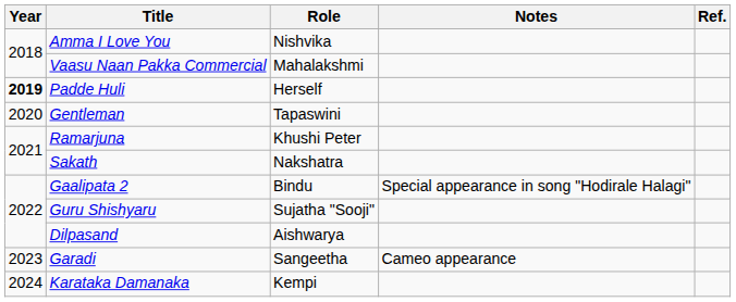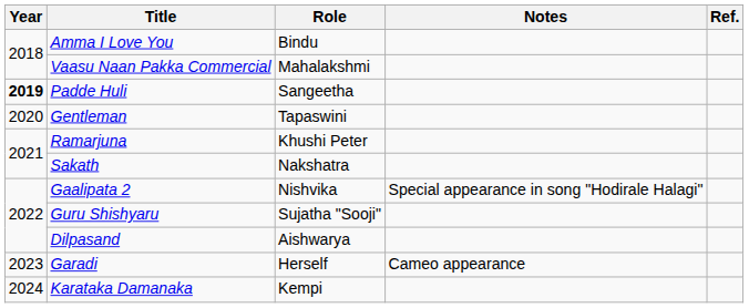 <table class="wikitable sortable">
 <tr>
 <th>Year</th>
 <th>Title</th>
 <th>Role</th>
 <th class="unsortable">Notes</th>
 <th class="unsortable">Ref.</th>
 </tr>
 <tr>
 <td rowspan="2">2018</td>
 <td><em><a href='#'>Amma I Love You</a></em></td>
-<td>Nishvika</td>
+<td>Bindu</td>
 <td></td>
 <td></td>
 </tr>
 <tr>
 <td><em><a href='#'>Vaasu Naan Pakka Commercial</a></em></td>
 <td>Mahalakshmi</td>
 <td></td>
 <td></td>
 </tr>
 <tr>
 <td><strong>2019</strong></td>
 <td><em><a href='#'>Padde Huli</a></em></td>
-<td>Herself</td>
+<td>Sangeetha</td>
 <td></td>
 <td></td>
 </tr>
 <tr>
 <td>2020</td>
 <td><em><a href='#'>Gentleman</a></em></td>
 <td>Tapaswini</td>
 <td></td>
 <td></td>
 </tr>
 <tr>
 <td rowspan="2">2021</td>
 <td><em><a href='#'>Ramarjuna</a></em></td>
 <td>Khushi Peter</td>
 <td></td>
 <td></td>
 </tr>
 <tr>
 <td><em><a href='#'>Sakath</a></em></td>
 <td>Nakshatra</td>
 <td></td>
 <td></td>
 </tr>
 <tr>
 <td rowspan="3">2022</td>
 <td><em><a href='#'>Gaalipata 2</a></em></td>
-<td>Bindu</td>
+<td>Nishvika</td>
 <td>Special appearance in song  "Hodirale Halagi"</td>
 <td></td>
 </tr>
 <tr>
 <td><em><a href='#'>Guru Shishyaru</a></em></td>
 <td>Sujatha "Sooji"</td>
 <td></td>
 <td></td>
 </tr>
 <tr>
 <td><em><a href='#'>Dilpasand</a></em></td>
 <td>Aishwarya</td>
 <td></td>
 <td></td>
 </tr>
 <tr>
 <td>2023</td>
 <td><em><a href='#'>Garadi</a></em></td>
-<td>Sangeetha</td>
+<td>Herself</td>
 <td>Cameo appearance</td>
 <td></td>
 </tr>
 <tr>
 <td>2024</td>
 <td><em><a href='#'>Karataka Damanaka</a></em></td>
 <td>Kempi</td>
 <td></td>
 <td></td>
 </tr>
 </table>
